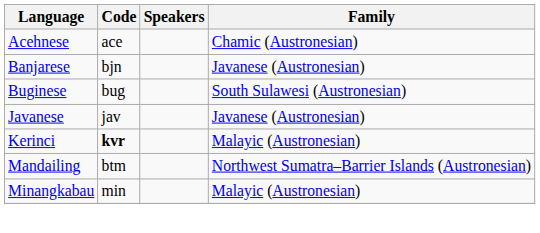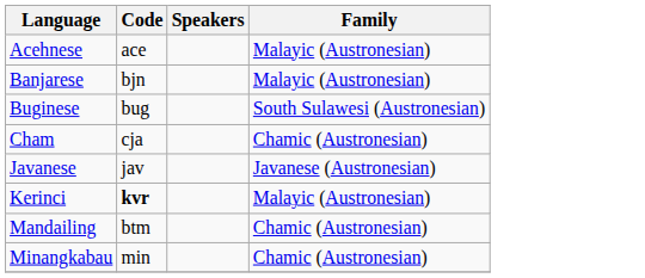 <table class="wikitable sortable">
 <tr>
 <th>Language</th>
 <th>Code</th>
 <th>Speakers</th>
 <th>Family</th>
 </tr>
 <tr>
 <td><a href='#'>Acehnese</a></td>
 <td>ace</td>
 <td style="text-align: right;"></td>
-<td><a href='#'>Chamic</a> (<a href='#'>Austronesian</a>)</td>
+<td><a href='#'>Malayic</a> (<a href='#'>Austronesian</a>)</td>
 </tr>
 <tr>
 <td><a href='#'>Banjarese</a></td>
 <td>bjn</td>
 <td style="text-align: right;"></td>
-<td><a href='#'>Javanese</a> (<a href='#'>Austronesian</a>)</td>
+<td><a href='#'>Malayic</a> (<a href='#'>Austronesian</a>)</td>
 </tr>
 <tr>
 <td><a href='#'>Buginese</a></td>
 <td>bug</td>
 <td style="text-align: right;"></td>
 <td><a href='#'>South Sulawesi</a> (<a href='#'>Austronesian</a>)</td>
+</tr>
+<tr>
+<td><a href='#'>Cham</a></td>
+<td>cja</td>
+<td style="text-align: right;"></td>
+<td><a href='#'>Chamic</a> (<a href='#'>Austronesian</a>)</td>
 </tr>
 <tr>
 <td><a href='#'>Javanese</a></td>
 <td>jav</td>
 <td style="text-align: right;"></td>
 <td><a href='#'>Javanese</a> (<a href='#'>Austronesian</a>)</td>
 </tr>
 <tr>
 <td><a href='#'>Kerinci</a></td>
 <td><strong>kvr</strong></td>
 <td style="text-align: right;"></td>
 <td><a href='#'>Malayic</a> (<a href='#'>Austronesian</a>)</td>
 </tr>
 <tr>
 <td><a href='#'>Mandailing</a></td>
 <td>btm</td>
 <td style="text-align: right;"></td>
-<td><a href='#'>Northwest Sumatra–Barrier Islands</a> (<a href='#'>Austronesian</a>)</td>
+<td><a href='#'>Chamic</a> (<a href='#'>Austronesian</a>)</td>
 </tr>
 <tr>
 <td><a href='#'>Minangkabau</a></td>
 <td>min</td>
 <td style="text-align: right;"></td>
-<td><a href='#'>Malayic</a> (<a href='#'>Austronesian</a>)</td>
+<td><a href='#'>Chamic</a> (<a href='#'>Austronesian</a>)</td>
 </tr>
 <tr>
 </tr>
 </table>
